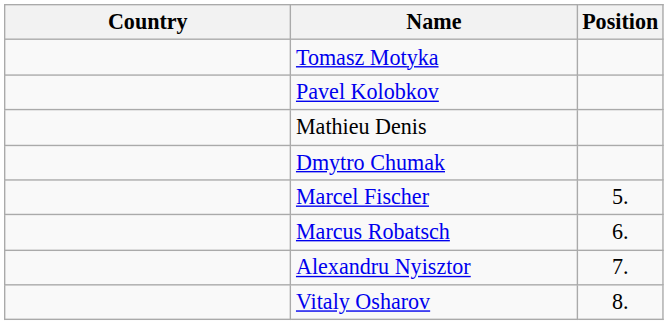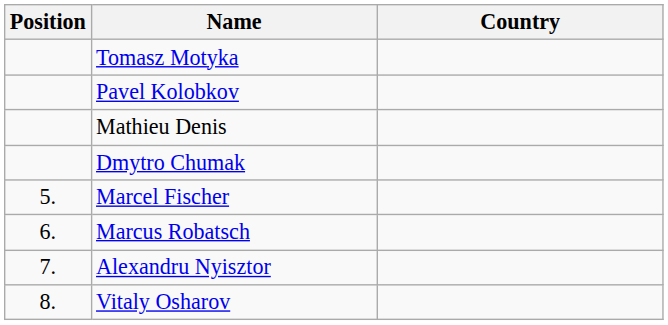 <table class="wikitable">
 <tr>
+<th width="20">Position</th>
+<th width="200">Name</th>
 <th width="200">Country</th>
-<th width="200">Name</th>
-<th width="20">Position</th>
 </tr>
 <tr>
+<td align="center"></td>
+<td><a href='#'>Tomasz Motyka</a></td>
 <td></td>
-<td><a href='#'>Tomasz Motyka</a></td>
-<td align="center"></td>
 </tr>
 <tr>
+<td align="center"></td>
+<td><a href='#'>Pavel Kolobkov</a></td>
 <td></td>
-<td><a href='#'>Pavel Kolobkov</a></td>
-<td align="center"></td>
 </tr>
 <tr>
+<td align="center"></td>
+<td>Mathieu Denis</td>
 <td></td>
-<td>Mathieu Denis</td>
-<td align="center"></td>
 </tr>
 <tr>
+<td align="center"></td>
+<td><a href='#'>Dmytro Chumak</a></td>
 <td></td>
-<td><a href='#'>Dmytro Chumak</a></td>
-<td align="center"></td>
 </tr>
 <tr>
+<td align="center">5.</td>
+<td><a href='#'>Marcel Fischer</a></td>
 <td></td>
-<td><a href='#'>Marcel Fischer</a></td>
-<td align="center">5.</td>
 </tr>
 <tr>
+<td align="center">6.</td>
+<td><a href='#'>Marcus Robatsch</a></td>
 <td></td>
-<td><a href='#'>Marcus Robatsch</a></td>
-<td align="center">6.</td>
 </tr>
 <tr>
+<td align="center">7.</td>
+<td><a href='#'>Alexandru Nyisztor</a></td>
 <td></td>
-<td><a href='#'>Alexandru Nyisztor</a></td>
-<td align="center">7.</td>
 </tr>
 <tr>
+<td align="center">8.</td>
+<td><a href='#'>Vitaly Osharov</a></td>
 <td></td>
-<td><a href='#'>Vitaly Osharov</a></td>
-<td align="center">8.</td>
 </tr>
 </table>
